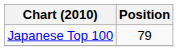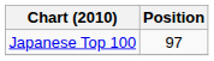 <table class="wikitable sortable" border="1">
 <tr>
 <th scope="col">Chart (2010)</th>
 <th scope="col">Position</th>
 </tr>
 <tr>
 <td><a href='#'>Japanese Top 100</a></td>
-<td align="center">79</td>
+<td align="center">97</td>
 </tr>
 <tr>
 </tr>
 </table>
